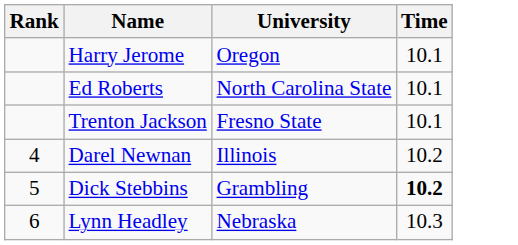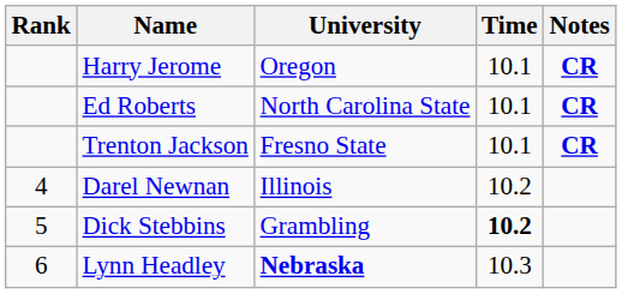 <table class="wikitable sortable" style="text-align:center">
 <tr>
 <th>Rank</th>
 <th>Name</th>
 <th>University</th>
 <th>Time</th>
+<th>Notes</th>
 </tr>
 <tr>
 <td></td>
 <td align=left><a href='#'>Harry Jerome</a> </td>
 <td align=left><a href='#'>Oregon</a></td>
 <td>10.1</td>
+<td><strong><a href='#'>CR</a></strong></td>
 </tr>
 <tr>
 <td></td>
 <td align=left><a href='#'>Ed Roberts</a></td>
 <td align="left"><a href='#'>North Carolina State</a></td>
 <td>10.1</td>
+<td><strong><a href='#'>CR</a></strong></td>
 </tr>
 <tr>
 <td></td>
 <td align=left><a href='#'>Trenton Jackson</a></td>
 <td align="left"><a href='#'>Fresno State</a></td>
 <td>10.1</td>
+<td><strong><a href='#'>CR</a></strong></td>
 </tr>
 <tr>
 <td>4</td>
 <td align=left><a href='#'>Darel Newnan</a></td>
 <td align=left><a href='#'>Illinois</a></td>
 <td>10.2</td>
+<td></td>
 </tr>
 <tr>
 <td>5</td>
 <td align=left><a href='#'>Dick Stebbins</a></td>
 <td align=left><a href='#'>Grambling</a></td>
 <td><strong>10.2</strong></td>
+<td></td>
 </tr>
 <tr>
 <td>6</td>
 <td align=left><a href='#'>Lynn Headley</a> </td>
-<td align=left><a href='#'>Nebraska</a></td>
+<td align=left><strong><a href='#'>Nebraska</a></strong></td>
 <td>10.3</td>
+<td></td>
 </tr>
 </table>
